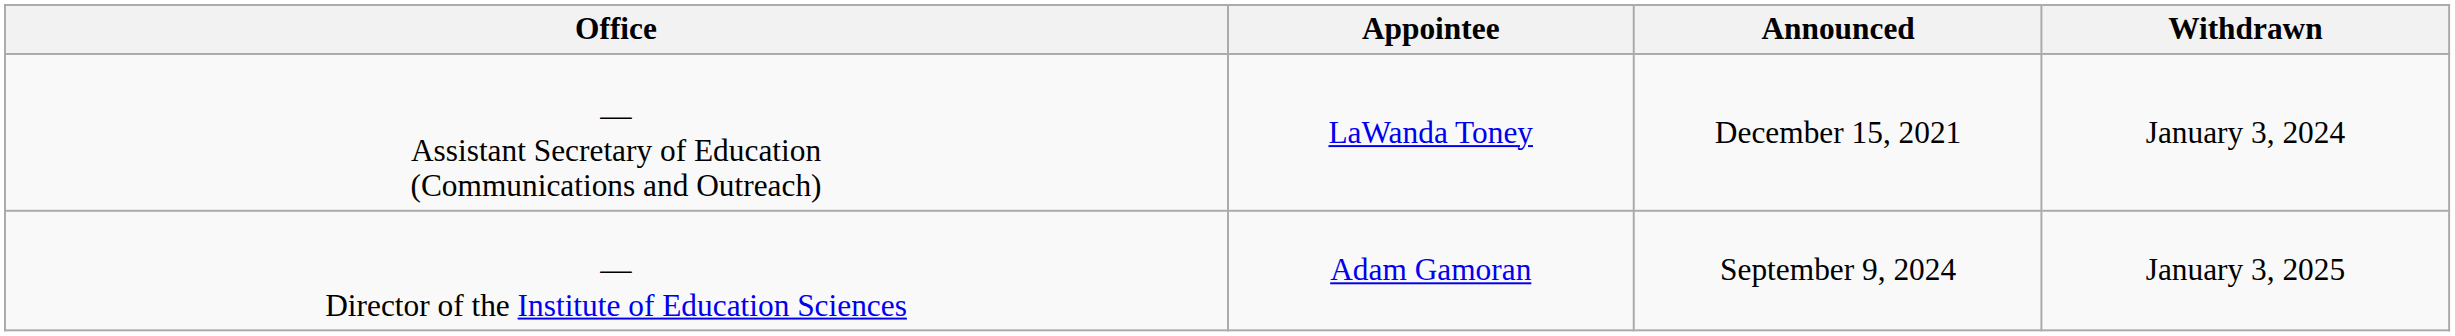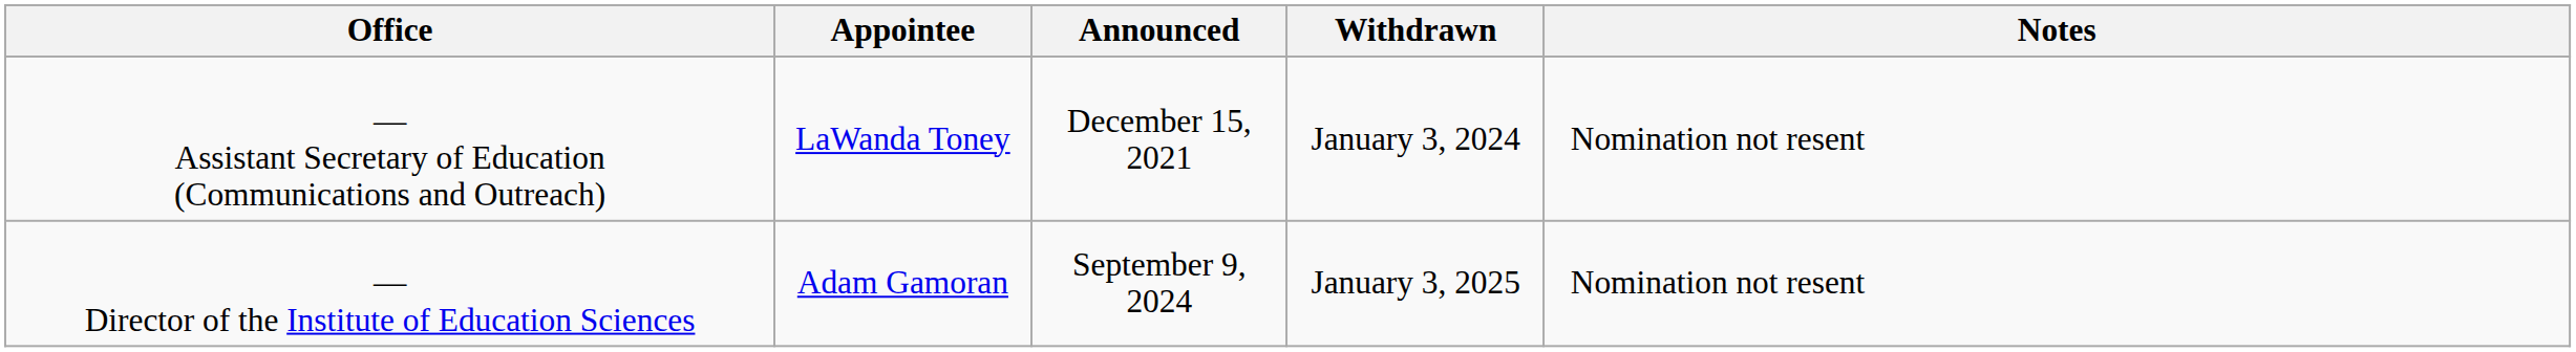 <table class="wikitable sortable" style="text-align:center">
 <tr>
 <th style="width:30%;">Office</th>
 <th style="width:10%;">Appointee</th>
 <th style="width:10%;" data-sort-type="date">Announced</th>
 <th style="width:10%;" data-sort-type="date">Withdrawn</th>
+<th style="width:50%;">Notes</th>
 </tr>
 <tr>
 <td><br>—<br>Assistant Secretary of Education<br>(Communications and Outreach)</td>
 <td><a href='#'>LaWanda Toney</a></td>
 <td>December 15, 2021</td>
 <td>January 3, 2024</td>
+<td style="text-align:left; padding:1%;">Nomination not resent</td>
 </tr>
 <tr>
 <td><br>—<br>Director of the <a href='#'>Institute of Education Sciences</a></td>
 <td><a href='#'>Adam Gamoran</a></td>
 <td>September 9, 2024</td>
 <td>January 3, 2025</td>
+<td style="text-align:left; padding:1%;">Nomination not resent</td>
 </tr>
 </table>
